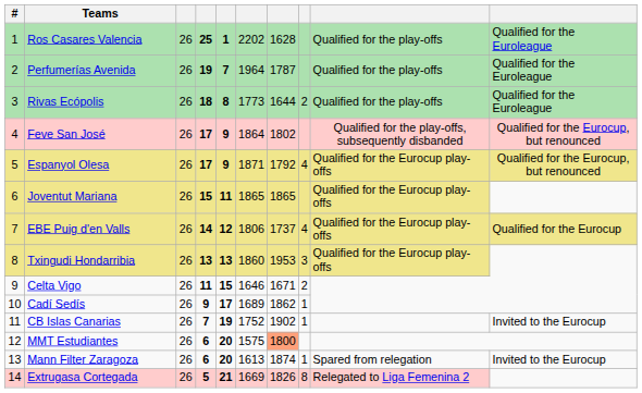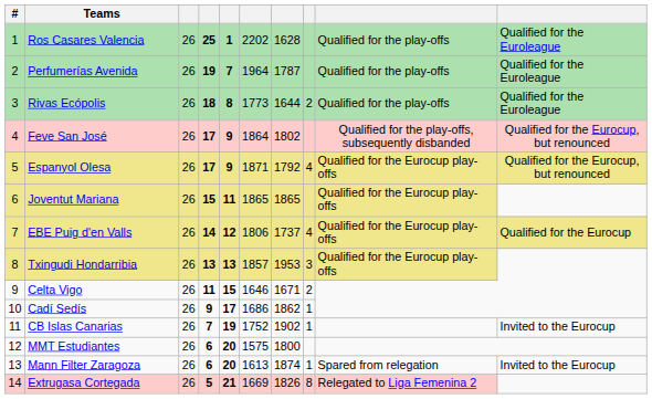 <table class="wikitable" style="text-align: center;">
 <tr>
 <th width=20>#</th>
 <th width=200>Teams</th>
 <th width=20></th>
 <th width=20></th>
 <th width=20></th>
 <th width=35></th>
 <th width=35></th>
 <th></th>
 <th></th>
 <th></th>
 </tr>
 <tr bgcolor=ACE1AF>
 <td>1</td>
 <td align="left"><a href='#'>Ros Casares Valencia</a></td>
 <td>26</td>
 <td><strong>25</strong></td>
 <td><strong>1</strong></td>
 <td>2202</td>
 <td>1628</td>
 <td></td>
 <td align="left">Qualified for the play-offs</td>
 <td align="left">Qualified for the <a href='#'>Euroleague</a></td>
 </tr>
 <tr bgcolor=ACE1AF>
 <td>2</td>
 <td align="left"><a href='#'>Perfumerías Avenida</a></td>
 <td>26</td>
 <td><strong>19</strong></td>
 <td><strong>7</strong></td>
 <td>1964</td>
 <td>1787</td>
 <td></td>
 <td align="left">Qualified for the play-offs</td>
 <td align="left">Qualified for the Euroleague</td>
 </tr>
 <tr bgcolor=ACE1AF>
 <td>3</td>
 <td align="left"><a href='#'>Rivas Ecópolis</a></td>
 <td>26</td>
 <td><strong>18</strong></td>
 <td><strong>8</strong></td>
 <td>1773</td>
 <td>1644</td>
 <td>2</td>
 <td align="left">Qualified for the play-offs</td>
 <td align="left">Qualified for the Euroleague</td>
 </tr>
 <tr bgcolor=FFCCCC>
 <td>4</td>
 <td align="left"><a href='#'>Feve San José</a></td>
 <td>26</td>
 <td><strong>17</strong></td>
 <td><strong>9</strong></td>
 <td>1864</td>
 <td>1802</td>
 <td></td>
 <td>Qualified for the play-offs, subsequently disbanded</td>
 <td>Qualified for the <a href='#'>Eurocup</a>, but renounced</td>
 </tr>
 <tr bgcolor=F0E68C>
 <td>5</td>
 <td align="left"><a href='#'>Espanyol Olesa</a></td>
 <td>26</td>
 <td><strong>17</strong></td>
 <td><strong>9</strong></td>
 <td>1871</td>
 <td>1792</td>
 <td>4</td>
 <td align="left">Qualified for the Eurocup play-offs</td>
 <td>Qualified for the Eurocup, but renounced</td>
 </tr>
 <tr bgcolor=F0E68C>
 <td>6</td>
 <td align="left"><a href='#'>Joventut Mariana</a></td>
 <td>26</td>
 <td><strong>15</strong></td>
 <td><strong>11</strong></td>
 <td>1865</td>
 <td>1865</td>
 <td></td>
 <td align="left">Qualified for the Eurocup play-offs</td>
 </tr>
 <tr bgcolor=F0E68C>
 <td>7</td>
 <td align="left"><a href='#'>EBE Puig d'en Valls</a></td>
 <td>26</td>
 <td><strong>14</strong></td>
 <td><strong>12</strong></td>
 <td>1806</td>
 <td>1737</td>
 <td>4</td>
 <td align="left">Qualified for the Eurocup play-offs</td>
 <td align="left">Qualified for the Eurocup</td>
 </tr>
 <tr bgcolor=F0E68C>
 <td>8</td>
 <td align="left"><a href='#'>Txingudi Hondarribia</a></td>
 <td>26</td>
 <td><strong>13</strong></td>
 <td><strong>13</strong></td>
-<td>1860</td>
+<td>1857</td>
 <td>1953</td>
 <td>3</td>
 <td align="left">Qualified for the Eurocup play-offs</td>
 </tr>
 <tr>
 <td>9</td>
 <td align="left"><a href='#'>Celta Vigo</a></td>
 <td>26</td>
 <td><strong>11</strong></td>
 <td><strong>15</strong></td>
 <td>1646</td>
 <td>1671</td>
 <td>2</td>
 </tr>
 <tr>
 <td>10</td>
 <td align="left"><a href='#'>Cadí Sedís</a></td>
 <td>26</td>
 <td><strong>9</strong></td>
 <td><strong>17</strong></td>
-<td>1689</td>
+<td>1686</td>
 <td>1862</td>
 <td>1</td>
 </tr>
 <tr>
 <td>11</td>
 <td align="left"><a href='#'>CB Islas Canarias</a></td>
 <td>26</td>
 <td><strong>7</strong></td>
 <td><strong>19</strong></td>
 <td>1752</td>
 <td>1902</td>
 <td>1</td>
 <td></td>
 <td align="left">Invited to the Eurocup</td>
 </tr>
 <tr>
 <td>12</td>
 <td align="left"><a href='#'>MMT Estudiantes</a></td>
 <td>26</td>
 <td><strong>6</strong></td>
 <td><strong>20</strong></td>
 <td>1575</td>
-<td style="background: lightsalmon;">1800</td>
+<td>1800</td>
 <td></td>
 </tr>
 <tr>
 <td>13</td>
 <td align="left"><a href='#'>Mann Filter Zaragoza</a></td>
 <td>26</td>
 <td><strong>6</strong></td>
 <td><strong>20</strong></td>
 <td>1613</td>
 <td>1874</td>
 <td>1</td>
 <td align="left">Spared from relegation</td>
 <td align="left">Invited to the Eurocup</td>
 </tr>
 <tr bgcolor=FFCCCC>
 <td>14</td>
 <td align="left"><a href='#'>Extrugasa Cortegada</a></td>
 <td>26</td>
 <td><strong>5</strong></td>
 <td><strong>21</strong></td>
 <td>1669</td>
 <td>1826</td>
 <td>8</td>
 <td align="left">Relegated to <a href='#'>Liga Femenina 2</a></td>
 </tr>
 </table>
